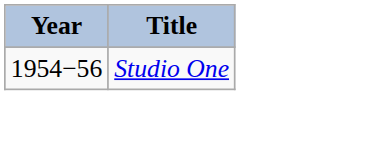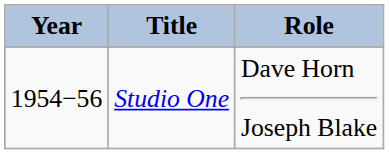 <table class="wikitable" style="font-size:95%;">
 <tr>
 <th style="background:#B0C4DE;">Year</th>
 <th style="background:#B0C4DE;">Title</th>
+<th style="background:#B0C4DE;">Role</th>
 </tr>
 <tr>
 <td>1954−56</td>
 <td><em><a href='#'>Studio One</a></em></td>
+<td>Dave Horn<hr>Joseph Blake</td>
 </tr>
 </table>
